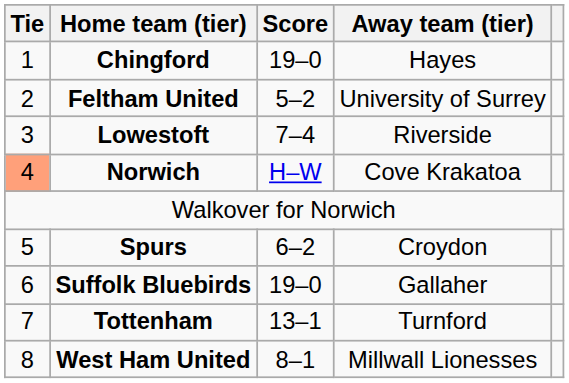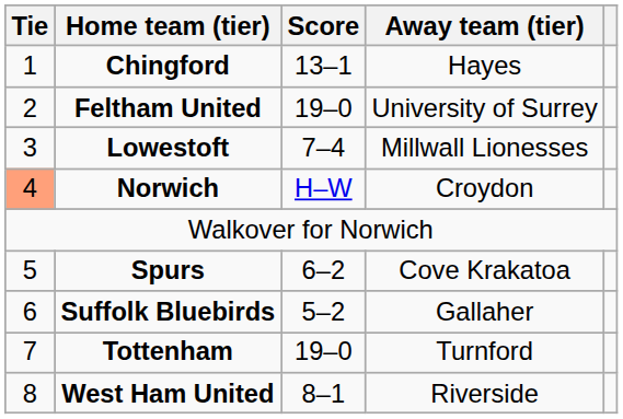 <table class="wikitable" style="text-align:center; font-size:85%">
 <tr>
 <th>Tie</th>
 <th>Home team (tier)</th>
 <th>Score</th>
 <th>Away team (tier)</th>
 <th></th>
 </tr>
 <tr>
 <td align="center">1</td>
 <td><strong>Chingford</strong></td>
-<td align="center">19–0</td>
+<td align="center">13–1</td>
 <td>Hayes</td>
 <td></td>
 </tr>
 <tr>
 <td align="center">2</td>
 <td><strong>Feltham United</strong></td>
-<td align="center">5–2</td>
+<td align="center">19–0</td>
 <td>University of Surrey</td>
 <td></td>
 </tr>
 <tr>
 <td align="center">3</td>
 <td><strong>Lowestoft</strong></td>
 <td align="center">7–4</td>
-<td>Riverside</td>
+<td>Millwall Lionesses</td>
 <td></td>
 </tr>
 <tr>
 <td align="center" style="background: lightsalmon;">4</td>
 <td><strong>Norwich</strong></td>
 <td align="center"><a href='#'>H–W</a></td>
-<td>Cove Krakatoa</td>
+<td>Croydon</td>
 <td></td>
 </tr>
 <tr>
 <td colspan="5" align="center">Walkover for Norwich</td>
 </tr>
 <tr>
 <td align="center">5</td>
 <td><strong>Spurs</strong></td>
 <td align="center">6–2</td>
-<td>Croydon</td>
+<td>Cove Krakatoa</td>
 <td></td>
 </tr>
 <tr>
 <td align="center">6</td>
 <td><strong>Suffolk Bluebirds</strong></td>
-<td align="center">19–0</td>
+<td align="center">5–2</td>
 <td>Gallaher</td>
 <td></td>
 </tr>
 <tr>
 <td align="center">7</td>
 <td><strong>Tottenham</strong></td>
-<td align="center">13–1</td>
+<td align="center">19–0</td>
 <td>Turnford</td>
 <td></td>
 </tr>
 <tr>
 <td align="center">8</td>
 <td><strong>West Ham United</strong></td>
 <td align="center">8–1</td>
-<td>Millwall Lionesses</td>
+<td>Riverside</td>
 <td></td>
 </tr>
 </table>
